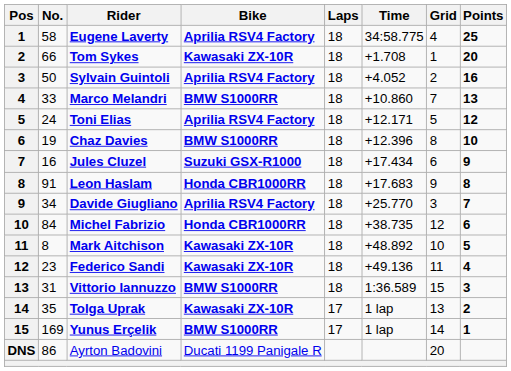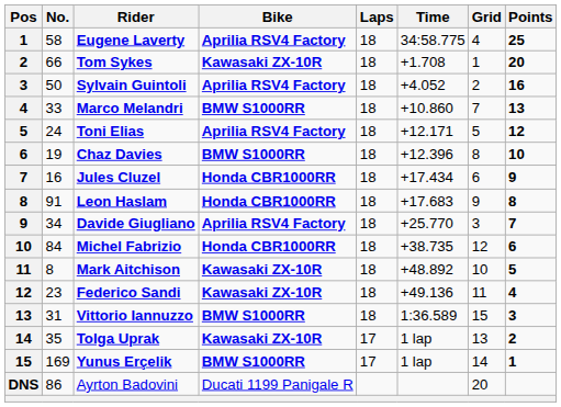 <table class="wikitable" style="font-size: 95%;">
 <tr>
 <th>Pos</th>
 <th>No.</th>
 <th>Rider</th>
 <th>Bike</th>
 <th>Laps</th>
 <th>Time</th>
 <th>Grid</th>
 <th>Points</th>
 </tr>
 <tr>
 <th>1</th>
 <td>58</td>
 <td> <strong><a href='#'>Eugene Laverty</a></strong></td>
 <td><strong><a href='#'>Aprilia RSV4 Factory</a></strong></td>
 <td>18</td>
 <td>34:58.775</td>
 <td>4</td>
 <td><strong>25</strong></td>
 </tr>
 <tr>
 <th>2</th>
 <td>66</td>
 <td> <strong><a href='#'>Tom Sykes</a></strong></td>
 <td><strong><a href='#'>Kawasaki ZX-10R</a></strong></td>
 <td>18</td>
 <td>+1.708</td>
 <td>1</td>
 <td><strong>20</strong></td>
 </tr>
 <tr>
 <th>3</th>
 <td>50</td>
 <td> <strong><a href='#'>Sylvain Guintoli</a></strong></td>
 <td><strong><a href='#'>Aprilia RSV4 Factory</a></strong></td>
 <td>18</td>
 <td>+4.052</td>
 <td>2</td>
 <td><strong>16</strong></td>
 </tr>
 <tr>
 <th>4</th>
 <td>33</td>
 <td> <strong><a href='#'>Marco Melandri</a></strong></td>
 <td><strong><a href='#'>BMW S1000RR</a></strong></td>
 <td>18</td>
 <td>+10.860</td>
 <td>7</td>
 <td><strong>13</strong></td>
 </tr>
 <tr>
 <th>5</th>
 <td>24</td>
 <td> <strong><a href='#'>Toni Elias</a></strong></td>
 <td><strong><a href='#'>Aprilia RSV4 Factory</a></strong></td>
 <td>18</td>
 <td>+12.171</td>
 <td>5</td>
 <td><strong>12</strong></td>
 </tr>
 <tr>
 <th>6</th>
 <td>19</td>
 <td> <strong><a href='#'>Chaz Davies</a></strong></td>
 <td><strong><a href='#'>BMW S1000RR</a></strong></td>
 <td>18</td>
 <td>+12.396</td>
 <td>8</td>
 <td><strong>10</strong></td>
 </tr>
 <tr>
 <th>7</th>
 <td>16</td>
 <td> <strong><a href='#'>Jules Cluzel</a></strong></td>
-<td><strong><a href='#'>Suzuki GSX-R1000</a></strong></td>
+<td><strong><a href='#'>Honda CBR1000RR</a></strong></td>
 <td>18</td>
 <td>+17.434</td>
 <td>6</td>
 <td><strong>9</strong></td>
 </tr>
 <tr>
 <th>8</th>
 <td>91</td>
 <td> <strong><a href='#'>Leon Haslam</a></strong></td>
 <td><strong><a href='#'>Honda CBR1000RR</a></strong></td>
 <td>18</td>
 <td>+17.683</td>
 <td>9</td>
 <td><strong>8</strong></td>
 </tr>
 <tr>
 <th>9</th>
 <td>34</td>
 <td> <strong><a href='#'>Davide Giugliano</a></strong></td>
 <td><strong><a href='#'>Aprilia RSV4 Factory</a></strong></td>
 <td>18</td>
 <td>+25.770</td>
 <td>3</td>
 <td><strong>7</strong></td>
 </tr>
 <tr>
 <th>10</th>
 <td>84</td>
 <td> <strong><a href='#'>Michel Fabrizio</a></strong></td>
 <td><strong><a href='#'>Honda CBR1000RR</a></strong></td>
 <td>18</td>
 <td>+38.735</td>
 <td>12</td>
 <td><strong>6</strong></td>
 </tr>
 <tr>
 <th>11</th>
 <td>8</td>
 <td> <strong><a href='#'>Mark Aitchison</a></strong></td>
 <td><strong><a href='#'>Kawasaki ZX-10R</a></strong></td>
 <td>18</td>
 <td>+48.892</td>
 <td>10</td>
 <td><strong>5</strong></td>
 </tr>
 <tr>
 <th>12</th>
 <td>23</td>
 <td> <strong><a href='#'>Federico Sandi</a></strong></td>
 <td><strong><a href='#'>Kawasaki ZX-10R</a></strong></td>
 <td>18</td>
 <td>+49.136</td>
 <td>11</td>
 <td><strong>4</strong></td>
 </tr>
 <tr>
 <th>13</th>
 <td>31</td>
 <td> <strong><a href='#'>Vittorio Iannuzzo</a></strong></td>
 <td><strong><a href='#'>BMW S1000RR</a></strong></td>
 <td>18</td>
 <td>1:36.589</td>
 <td>15</td>
 <td><strong>3</strong></td>
 </tr>
 <tr>
 <th>14</th>
 <td>35</td>
 <td> <strong><a href='#'>Tolga Uprak</a></strong></td>
 <td><strong><a href='#'>Kawasaki ZX-10R</a></strong></td>
 <td>17</td>
 <td>1 lap</td>
 <td>13</td>
 <td><strong>2</strong></td>
 </tr>
 <tr>
 <th>15</th>
 <td>169</td>
 <td> <strong><a href='#'>Yunus Erçelik</a></strong></td>
 <td><strong><a href='#'>BMW S1000RR</a></strong></td>
 <td>17</td>
 <td>1 lap</td>
 <td>14</td>
 <td><strong>1</strong></td>
 </tr>
 <tr>
 <th>DNS</th>
 <td>86</td>
 <td> <a href='#'>Ayrton Badovini</a></td>
 <td><a href='#'>Ducati 1199 Panigale R</a></td>
 <td></td>
 <td></td>
 <td>20</td>
 <td></td>
 </tr>
 <tr>
 <th colspan=8></th>
 </tr>
 </table>
